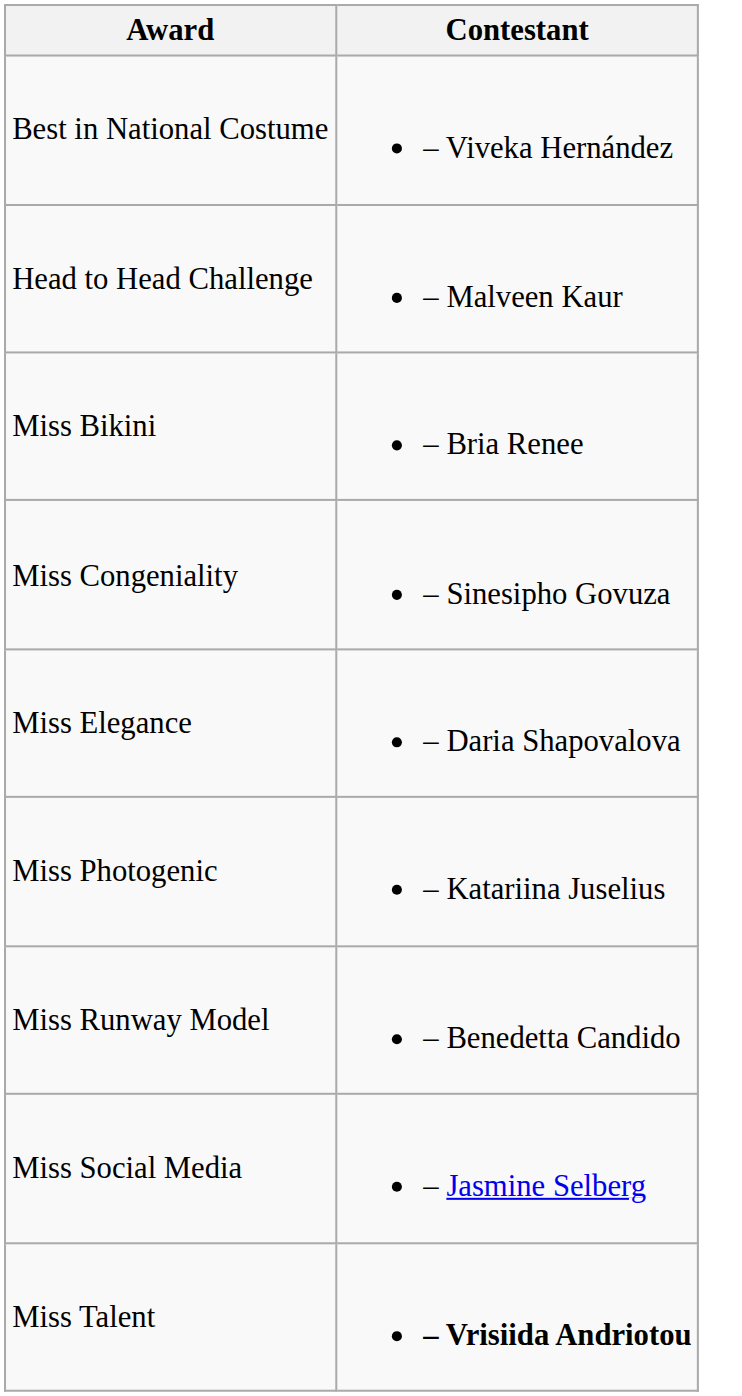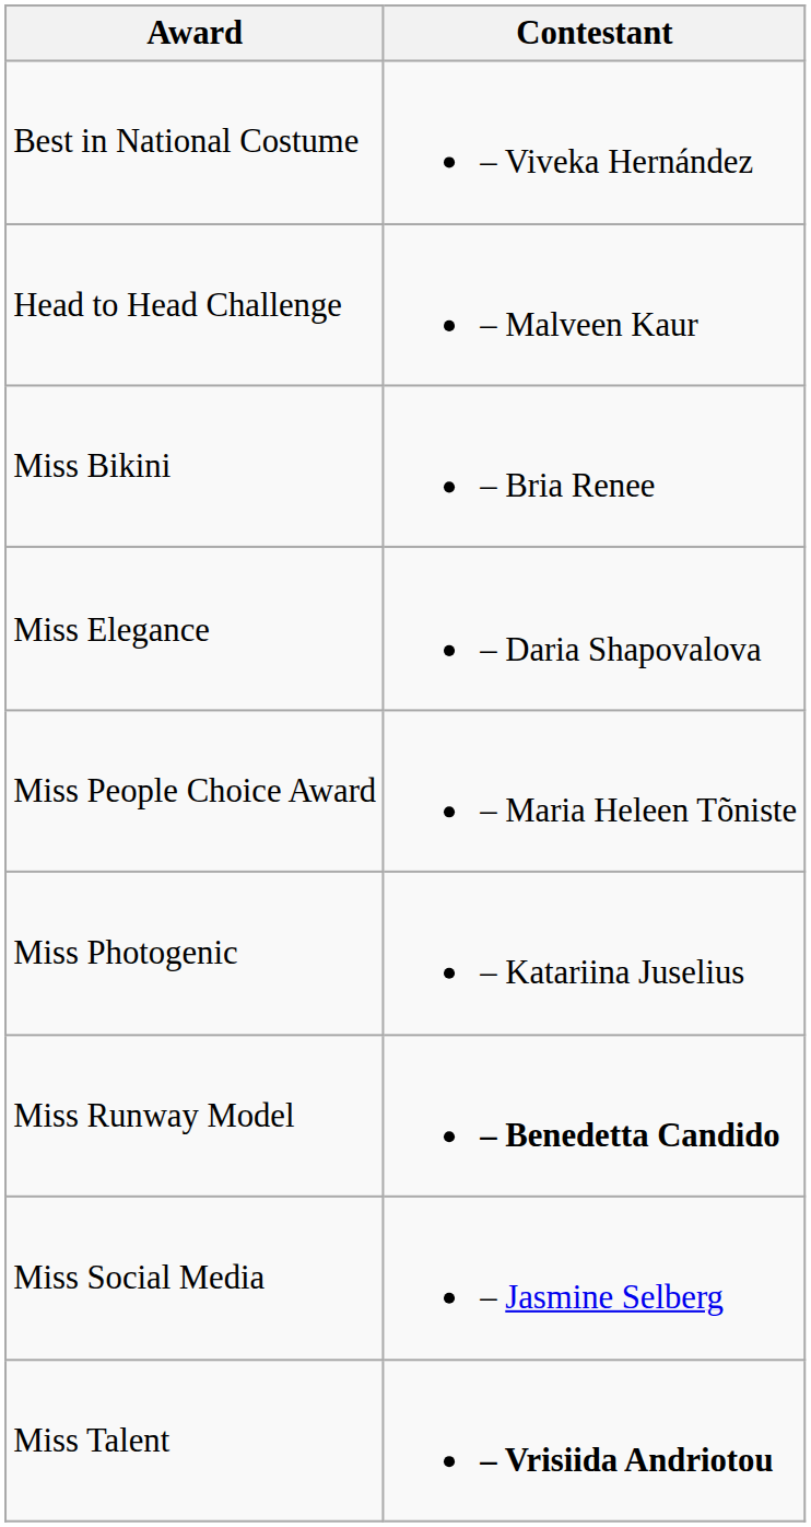 <table class="wikitable" style="font-size: 95%;">
 <tr>
 <th>Award</th>
 <th>Contestant</th>
 </tr>
 <tr>
 <td>Best in National Costume</td>
 <td><br><ul><li> – Viveka Hernández</li></ul></td>
 </tr>
 <tr>
 <td>Head to Head Challenge</td>
 <td><br><ul><li> – Malveen Kaur</li></ul></td>
 </tr>
 <tr>
 <td>Miss Bikini</td>
 <td><br><ul><li> – Bria Renee</li></ul></td>
 </tr>
 <tr>
-<td>Miss Congeniality</td>
-<td><br><ul><li> – Sinesipho Govuza</li></ul></td>
+<td>Miss Elegance</td>
+<td><br><ul><li> – Daria Shapovalova</li></ul></td>
 </tr>
 <tr>
-<td>Miss Elegance</td>
-<td><br><ul><li> – Daria Shapovalova</li></ul></td>
+<td>Miss People Choice Award</td>
+<td><br><ul><li> – Maria Heleen Tõniste</li></ul></td>
 </tr>
 <tr>
 <td>Miss Photogenic</td>
 <td><br><ul><li> – Katariina Juselius</li></ul></td>
 </tr>
 <tr>
 <td>Miss Runway Model</td>
-<td><br><ul><li> – Benedetta Candido</li></ul></td>
+<td><strong><br><ul><li> – Benedetta Candido</li></ul></strong></td>
 </tr>
 <tr>
 <td>Miss Social Media</td>
 <td><br><ul><li> – <a href='#'>Jasmine Selberg</a></li></ul></td>
 </tr>
 <tr>
 <td>Miss Talent</td>
 <td><strong><br><ul><li> – Vrisiida Andriotou</li></ul></strong></td>
 </tr>
 </table>
